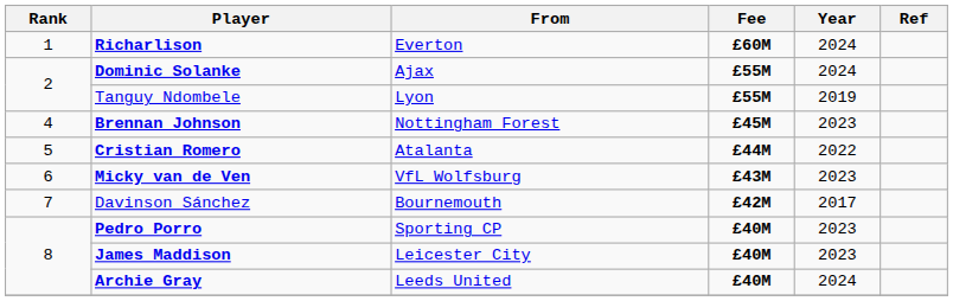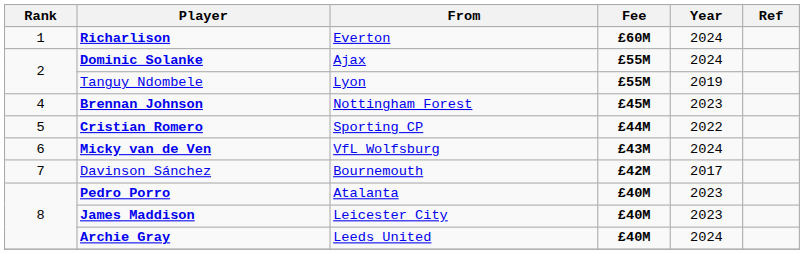 <table class="wikitable sortable" style="width:60%; text-align: center;">
 <tr>
 <th>Rank</th>
 <th>Player</th>
 <th>From</th>
 <th>Fee</th>
 <th>Year</th>
 <th>Ref</th>
 </tr>
 <tr>
 <td>1</td>
 <td align="left"> <strong><a href='#'>Richarlison</a></strong></td>
 <td align="left"> <a href='#'>Everton</a></td>
 <td><strong>£60M</strong></td>
 <td>2024</td>
 <td></td>
 </tr>
 <tr>
 <td rowspan=2>2</td>
 <td align="left"> <strong><a href='#'>Dominic Solanke</a></strong></td>
 <td align="left"> <a href='#'>Ajax</a></td>
 <td><strong>£55M</strong></td>
 <td>2024</td>
 <td></td>
 </tr>
 <tr>
 <td align="left"> <a href='#'>Tanguy Ndombele</a></td>
 <td align="left"> <a href='#'>Lyon</a></td>
 <td><strong>£55M</strong></td>
 <td>2019</td>
 <td></td>
 </tr>
 <tr>
 <td>4</td>
 <td align="left"> <strong><a href='#'>Brennan Johnson</a></strong></td>
 <td align="left"> <a href='#'>Nottingham Forest</a></td>
 <td><strong>£45M</strong></td>
 <td>2023</td>
 <td></td>
 </tr>
 <tr>
 <td>5</td>
 <td align="left"> <strong><a href='#'>Cristian Romero</a></strong></td>
-<td align="left"> <a href='#'>Atalanta</a></td>
+<td align="left"> <a href='#'>Sporting CP</a></td>
 <td><strong>£44M</strong></td>
 <td>2022</td>
 <td></td>
 </tr>
 <tr>
 <td>6</td>
 <td align="left"> <strong><a href='#'>Micky van de Ven</a></strong></td>
 <td align="left"> <a href='#'>VfL Wolfsburg</a></td>
 <td><strong>£43M</strong></td>
-<td>2023</td>
+<td>2024</td>
 <td></td>
 </tr>
 <tr>
 <td>7</td>
 <td align="left"> <a href='#'>Davinson Sánchez</a></td>
 <td align="left"> <a href='#'>Bournemouth</a></td>
 <td><strong>£42M</strong></td>
 <td>2017</td>
 <td></td>
 </tr>
 <tr>
 <td rowspan=3>8</td>
 <td align="left"> <strong><a href='#'>Pedro Porro</a></strong></td>
-<td align="left"> <a href='#'>Sporting CP</a></td>
+<td align="left"> <a href='#'>Atalanta</a></td>
 <td><strong>£40M</strong></td>
 <td>2023</td>
 <td></td>
 </tr>
 <tr>
 <td align="left"> <strong><a href='#'>James Maddison</a></strong></td>
 <td align="left"> <a href='#'>Leicester City</a></td>
 <td><strong>£40M</strong></td>
 <td>2023</td>
 <td></td>
 </tr>
 <tr>
 <td align="left"> <strong><a href='#'>Archie Gray</a></strong></td>
 <td align="left"> <a href='#'>Leeds United</a></td>
 <td><strong>£40M</strong></td>
 <td>2024</td>
 <td></td>
 </tr>
 <tr>
 </tr>
 </table>
